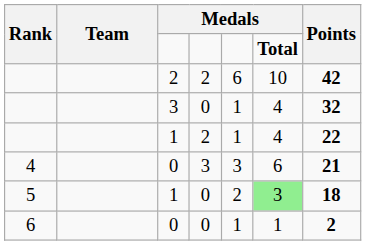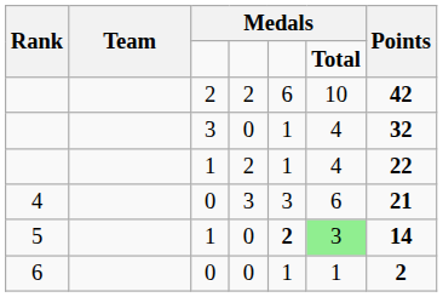 <table class="wikitable">
 <tr>
 <th rowspan=2>Rank</th>
 <th style="width:80px;" rowspan="2">Team</th>
 <th colspan=4>Medals</th>
 <th rowspan=2>Points</th>
 </tr>
 <tr>
 <td style="width:20px; text-align:center;"></td>
 <td style="width:20px; text-align:center;"></td>
 <td style="width:20px; text-align:center;"></td>
 <td><strong>Total</strong></td>
 </tr>
 <tr>
 <td align=center></td>
 <td></td>
 <td align=center>2</td>
 <td align=center>2</td>
 <td align=center>6</td>
 <td align=center>10</td>
 <td align=center><strong>42</strong></td>
 </tr>
 <tr>
 <td align=center></td>
 <td></td>
 <td align=center>3</td>
 <td align=center>0</td>
 <td align=center>1</td>
 <td align=center>4</td>
 <td align=center><strong>32</strong></td>
 </tr>
 <tr>
 <td align=center></td>
 <td></td>
 <td align=center>1</td>
 <td align=center>2</td>
 <td align=center>1</td>
 <td align=center>4</td>
 <td align=center><strong>22</strong></td>
 </tr>
 <tr>
 <td align=center>4</td>
 <td></td>
 <td align=center>0</td>
 <td align=center>3</td>
 <td align=center>3</td>
 <td align=center>6</td>
 <td align=center><strong>21</strong></td>
 </tr>
 <tr>
 <td align=center>5</td>
 <td></td>
 <td align=center>1</td>
 <td align=center>0</td>
-<td align=center>2</td>
+<td align=center><strong>2</strong></td>
 <td align=center style="background: lightgreen;">3</td>
-<td align=center><strong>18</strong></td>
+<td align=center><strong>14</strong></td>
 </tr>
 <tr>
 <td align=center>6</td>
 <td></td>
 <td align=center>0</td>
 <td align=center>0</td>
 <td align=center>1</td>
 <td align=center>1</td>
 <td align=center><strong>2</strong></td>
 </tr>
 </table>
